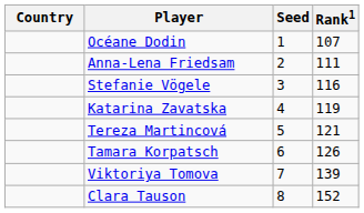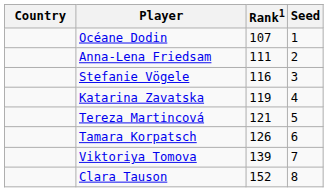 <table class="sortable wikitable">
 <tr>
 <th width="70">Country</th>
 <th width="175">Player</th>
+<th>Rank<sup>1</sup></th>
 <th>Seed</th>
-<th>Rank<sup>1</sup></th>
 </tr>
 <tr>
 <td></td>
 <td><a href='#'>Océane Dodin</a></td>
+<td>107</td>
 <td>1</td>
-<td>107</td>
 </tr>
 <tr>
 <td></td>
 <td><a href='#'>Anna-Lena Friedsam</a></td>
+<td>111</td>
 <td>2</td>
-<td>111</td>
 </tr>
 <tr>
 <td></td>
 <td><a href='#'>Stefanie Vögele</a></td>
+<td>116</td>
 <td>3</td>
-<td>116</td>
 </tr>
 <tr>
 <td></td>
 <td><a href='#'>Katarina Zavatska</a></td>
+<td>119</td>
 <td>4</td>
-<td>119</td>
 </tr>
 <tr>
 <td></td>
 <td><a href='#'>Tereza Martincová</a></td>
+<td>121</td>
 <td>5</td>
-<td>121</td>
 </tr>
 <tr>
 <td></td>
 <td><a href='#'>Tamara Korpatsch</a></td>
+<td>126</td>
 <td>6</td>
-<td>126</td>
 </tr>
 <tr>
 <td></td>
 <td><a href='#'>Viktoriya Tomova</a></td>
+<td>139</td>
 <td>7</td>
-<td>139</td>
 </tr>
 <tr>
 <td></td>
 <td><a href='#'>Clara Tauson</a></td>
+<td>152</td>
 <td>8</td>
-<td>152</td>
 </tr>
 </table>
